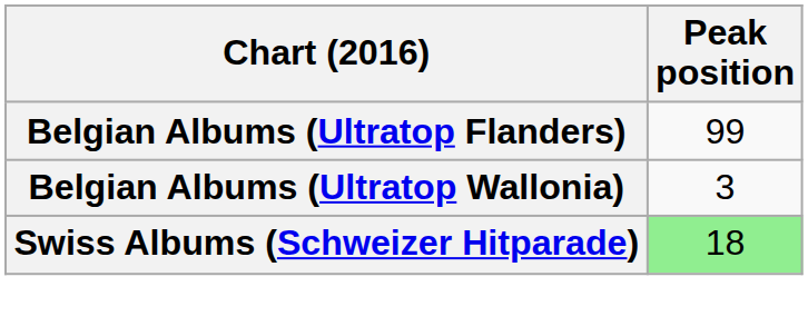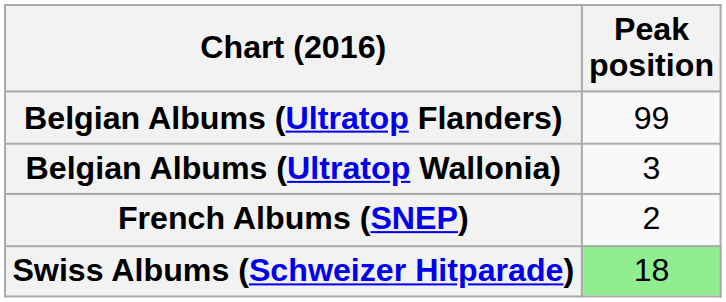 <table class="wikitable sortable plainrowheaders" style="text-align:center">
 <tr>
 <th scope="col">Chart (2016)</th>
 <th scope="col">Peak<br> position</th>
 </tr>
 <tr>
 <th scope="row">Belgian Albums (<a href='#'>Ultratop</a> Flanders)</th>
 <td>99</td>
 </tr>
 <tr>
 <th scope="row">Belgian Albums (<a href='#'>Ultratop</a> Wallonia)</th>
 <td>3</td>
 </tr>
 <tr>
+<th scope="row">French Albums (<a href='#'>SNEP</a>)</th>
+<td>2</td>
+</tr>
+<tr>
 <th scope="row">Swiss Albums (<a href='#'>Schweizer Hitparade</a>)</th>
 <td style="background: lightgreen;">18</td>
 </tr>
 </table>
